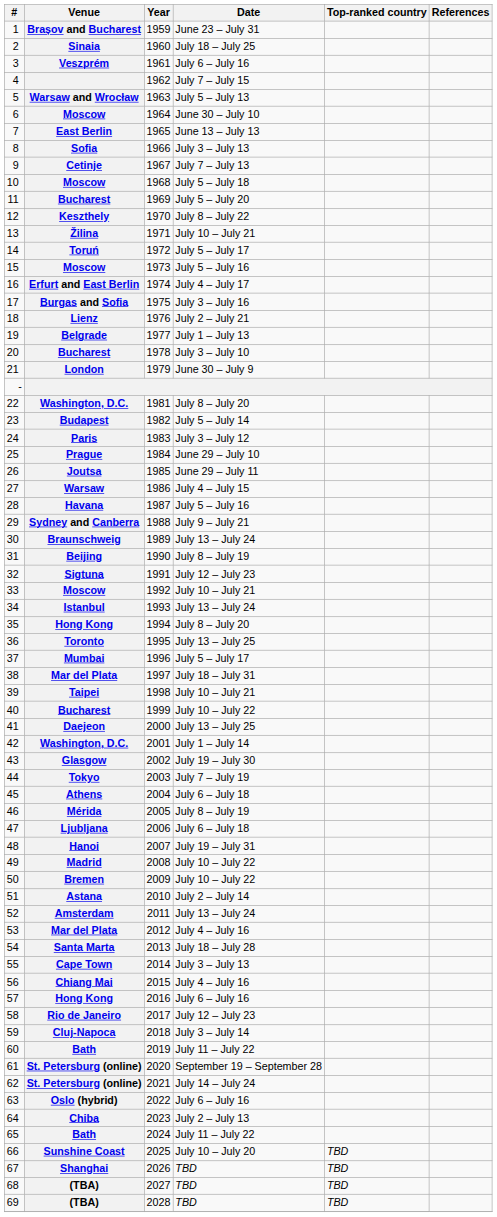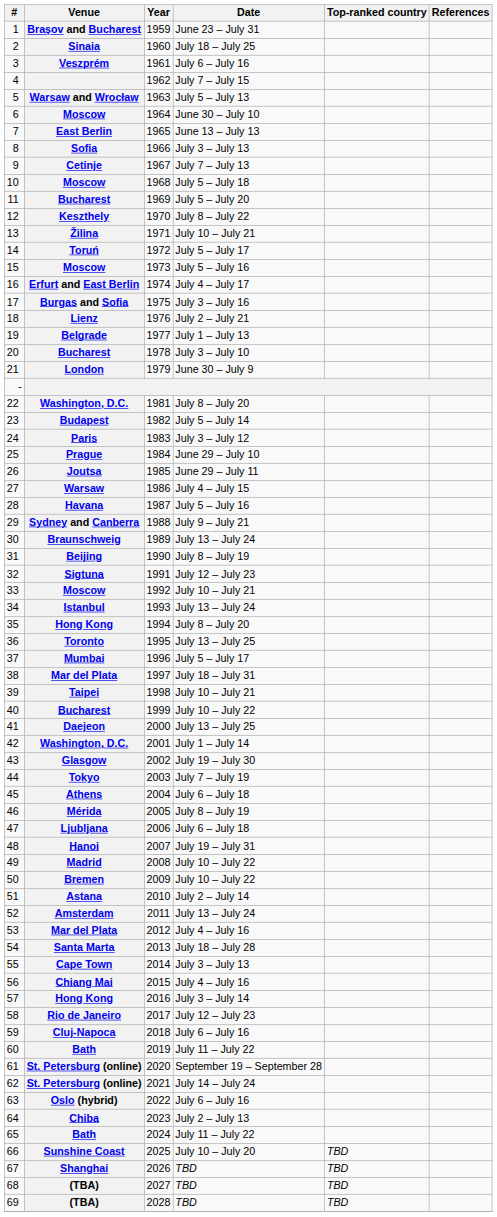 <table class="wikitable sortable plainrowheaders">
 <tr>
 <th scope=col>#</th>
 <th scope=col>Venue</th>
 <th scope=col>Year</th>
 <th class="unsortable" scope=col>Date</th>
 <th scope=col>Top-ranked country</th>
 <th class="unsortable" scope=col>References</th>
 </tr>
 <tr>
 <td align=right>1 </td>
 <th scope=row> <a href='#'>Brașov</a> and <a href='#'>Bucharest</a></th>
 <td align=center>1959</td>
 <td>June 23 – July 31</td>
 <td></td>
 <td align=center></td>
 </tr>
 <tr>
 <td align=right>2 </td>
 <th scope=row> <a href='#'>Sinaia</a></th>
 <td align=center>1960</td>
 <td>July 18 – July 25</td>
 <td></td>
 <td align=center></td>
 </tr>
 <tr>
 <td align=right>3 </td>
 <th scope=row> <a href='#'>Veszprém</a></th>
 <td align=center>1961</td>
 <td>July 6 – July 16</td>
 <td></td>
 <td align=center></td>
 </tr>
 <tr>
 <td align=right>4 </td>
 <th scope=row> </th>
 <td align=center>1962</td>
 <td>July 7 – July 15</td>
 <td></td>
 <td align=center></td>
 </tr>
 <tr>
 <td align=right>5 </td>
 <th scope=row> <a href='#'>Warsaw</a> and <a href='#'>Wrocław</a></th>
 <td align=center>1963</td>
 <td>July 5 – July 13</td>
 <td></td>
 <td align=center></td>
 </tr>
 <tr>
 <td align=right>6 </td>
 <th scope=row> <a href='#'>Moscow</a></th>
 <td align=center>1964</td>
 <td>June 30 – July 10</td>
 <td></td>
 <td align=center></td>
 </tr>
 <tr>
 <td align=right>7 </td>
 <th scope=row> <a href='#'>East Berlin</a></th>
 <td align=center>1965</td>
 <td>June 13 – July 13</td>
 <td></td>
 <td align=center></td>
 </tr>
 <tr>
 <td align=right>8 </td>
 <th scope=row> <a href='#'>Sofia</a></th>
 <td align=center>1966</td>
 <td>July 3 – July 13</td>
 <td></td>
 <td align=center></td>
 </tr>
 <tr>
 <td align=right>9 </td>
 <th scope=row> <a href='#'>Cetinje</a></th>
 <td align=center>1967</td>
 <td>July 7 – July 13</td>
 <td></td>
 <td align=center></td>
 </tr>
 <tr>
 <td align=right>10 </td>
 <th scope=row> <a href='#'>Moscow</a></th>
 <td align=center>1968</td>
 <td>July 5 – July 18</td>
 <td></td>
 <td align=center></td>
 </tr>
 <tr>
 <td align=right>11 </td>
 <th scope=row> <a href='#'>Bucharest</a></th>
 <td align=center>1969</td>
 <td>July 5 – July 20</td>
 <td></td>
 <td align=center></td>
 </tr>
 <tr>
 <td align=right>12 </td>
 <th scope=row> <a href='#'>Keszthely</a></th>
 <td align=center>1970</td>
 <td>July 8 – July 22</td>
 <td></td>
 <td align=center></td>
 </tr>
 <tr>
 <td align=right>13 </td>
 <th scope=row> <a href='#'>Žilina</a></th>
 <td align=center>1971</td>
 <td>July 10 – July 21</td>
 <td></td>
 <td align=center></td>
 </tr>
 <tr>
 <td align=right>14 </td>
 <th scope=row> <a href='#'>Toruń</a></th>
 <td align=center>1972</td>
 <td>July 5 – July 17</td>
 <td></td>
 <td align=center></td>
 </tr>
 <tr>
 <td align=right>15 </td>
 <th scope=row> <a href='#'>Moscow</a></th>
 <td align=center>1973</td>
 <td>July 5 – July 16</td>
 <td></td>
 <td align=center></td>
 </tr>
 <tr>
 <td align=right>16 </td>
 <th scope=row> <a href='#'>Erfurt</a> and <a href='#'>East Berlin</a></th>
 <td align=center>1974</td>
 <td>July 4 – July 17</td>
 <td></td>
 <td align=center></td>
 </tr>
 <tr>
 <td align=right>17 </td>
 <th scope=row> <a href='#'>Burgas</a> and <a href='#'>Sofia</a></th>
 <td align=center>1975</td>
 <td>July 3 – July 16</td>
 <td></td>
 <td align=center></td>
 </tr>
 <tr>
 <td align=right>18 </td>
 <th scope=row> <a href='#'>Lienz</a></th>
 <td align=center>1976</td>
 <td>July 2 – July 21</td>
 <td></td>
 <td align=center></td>
 </tr>
 <tr>
 <td align=right>19 </td>
 <th scope=row> <a href='#'>Belgrade</a></th>
 <td align=center>1977</td>
 <td>July 1 – July 13</td>
 <td></td>
 <td align=center></td>
 </tr>
 <tr>
 <td align=right>20 </td>
 <th scope=row> <a href='#'>Bucharest</a></th>
 <td align=center>1978</td>
 <td>July 3 – July 10</td>
 <td></td>
 <td align=center></td>
 </tr>
 <tr>
 <td align=right>21 </td>
 <th scope=row> <a href='#'>London</a></th>
 <td align=center>1979</td>
 <td>June 30 – July 9</td>
 <td></td>
 <td align=center></td>
 </tr>
 <tr>
 <td align=right>-</td>
 <th scope=row colspan=5></th>
 </tr>
 <tr>
 <td align=right>22 </td>
 <th scope=row> <a href='#'>Washington, D.C.</a></th>
 <td align=center>1981</td>
 <td>July 8 – July 20</td>
 <td></td>
 <td align=center></td>
 </tr>
 <tr>
 <td align=right>23 </td>
 <th scope=row> <a href='#'>Budapest</a></th>
 <td align=center>1982</td>
 <td>July 5 – July 14</td>
 <td></td>
 <td align=center></td>
 </tr>
 <tr>
 <td align=right>24 </td>
 <th scope=row> <a href='#'>Paris</a></th>
 <td align=center>1983</td>
 <td>July 3 – July 12</td>
 <td></td>
 <td align=center></td>
 </tr>
 <tr>
 <td align=right>25 </td>
 <th scope=row> <a href='#'>Prague</a></th>
 <td align=center>1984</td>
 <td>June 29 – July 10</td>
 <td></td>
 <td align=center></td>
 </tr>
 <tr>
 <td align=right>26 </td>
 <th scope=row> <a href='#'>Joutsa</a></th>
 <td align=center>1985</td>
 <td>June 29 – July 11</td>
 <td></td>
 <td align=center></td>
 </tr>
 <tr>
 <td align=right>27 </td>
 <th scope=row> <a href='#'>Warsaw</a></th>
 <td align=center>1986</td>
 <td>July 4 – July 15</td>
 <td><br></td>
 <td align=center></td>
 </tr>
 <tr>
 <td align=right>28 </td>
 <th scope=row> <a href='#'>Havana</a></th>
 <td align=center>1987</td>
 <td>July 5 – July 16</td>
 <td></td>
 <td align=center></td>
 </tr>
 <tr>
 <td align=right>29 </td>
 <th scope=row> <a href='#'>Sydney</a> and <a href='#'>Canberra</a></th>
 <td align=center>1988</td>
 <td>July 9 – July 21</td>
 <td></td>
 <td align=center></td>
 </tr>
 <tr>
 <td align=right>30 </td>
 <th scope=row> <a href='#'>Braunschweig</a></th>
 <td align=center>1989</td>
 <td>July 13 – July 24</td>
 <td></td>
 <td align=center></td>
 </tr>
 <tr>
 <td align=right>31 </td>
 <th scope=row> <a href='#'>Beijing</a></th>
 <td align=center>1990</td>
 <td>July 8 – July 19</td>
 <td></td>
 <td align=center></td>
 </tr>
 <tr>
 <td align=right>32 </td>
 <th scope=row> <a href='#'>Sigtuna</a></th>
 <td align=center>1991</td>
 <td>July 12 – July 23</td>
 <td></td>
 <td align=center></td>
 </tr>
 <tr>
 <td align=right>33 </td>
 <th scope=row> <a href='#'>Moscow</a></th>
 <td align=center>1992</td>
 <td>July 10 – July 21</td>
 <td></td>
 <td align=center></td>
 </tr>
 <tr>
 <td align=right>34 </td>
 <th scope=row> <a href='#'>Istanbul</a></th>
 <td align=center>1993</td>
 <td>July 13 – July 24</td>
 <td></td>
 <td align=center></td>
 </tr>
 <tr>
 <td align=right>35 </td>
 <th scope=row> <a href='#'>Hong Kong</a></th>
 <td align=center>1994</td>
 <td>July 8 – July 20</td>
 <td></td>
 <td align=center></td>
 </tr>
 <tr>
 <td align=right>36 </td>
 <th scope=row> <a href='#'>Toronto</a></th>
 <td align=center>1995</td>
 <td>July 13 – July 25</td>
 <td></td>
 <td align=center></td>
 </tr>
 <tr>
 <td align=right>37 </td>
 <th scope=row> <a href='#'>Mumbai</a></th>
 <td align=center>1996</td>
 <td>July 5 – July 17</td>
 <td></td>
 <td align=center></td>
 </tr>
 <tr>
 <td align=right>38 </td>
 <th scope=row> <a href='#'>Mar del Plata</a></th>
 <td align=center>1997</td>
 <td>July 18 – July 31</td>
 <td></td>
 <td align=center></td>
 </tr>
 <tr>
 <td align=right>39 </td>
 <th scope=row> <a href='#'>Taipei</a></th>
 <td align=center>1998</td>
 <td>July 10 – July 21</td>
 <td></td>
 <td align=center></td>
 </tr>
 <tr>
 <td align=right>40 </td>
 <th scope=row> <a href='#'>Bucharest</a></th>
 <td align=center>1999</td>
 <td>July 10 – July 22</td>
 <td><br></td>
 <td align=center></td>
 </tr>
 <tr>
 <td align=right>41 </td>
 <th scope=row> <a href='#'>Daejeon</a></th>
 <td align=center>2000</td>
 <td>July 13 – July 25</td>
 <td></td>
 <td align=center></td>
 </tr>
 <tr>
 <td align=right>42 </td>
 <th scope=row> <a href='#'>Washington, D.C.</a></th>
 <td align=center>2001</td>
 <td>July 1 – July 14</td>
 <td></td>
 <td align=center></td>
 </tr>
 <tr>
 <td align=right>43 </td>
 <th scope=row> <a href='#'>Glasgow</a></th>
 <td align=center>2002</td>
 <td>July 19 – July 30</td>
 <td></td>
 <td align=center></td>
 </tr>
 <tr>
 <td align=right>44 </td>
 <th scope=row> <a href='#'>Tokyo</a></th>
 <td align=center>2003</td>
 <td>July 7 – July 19</td>
 <td></td>
 <td align=center></td>
 </tr>
 <tr>
 <td align=right>45 </td>
 <th scope=row> <a href='#'>Athens</a></th>
 <td align=center>2004</td>
 <td>July 6 – July 18</td>
 <td></td>
 <td align=center></td>
 </tr>
 <tr>
 <td align=right>46 </td>
 <th scope=row> <a href='#'>Mérida</a></th>
 <td align=center>2005</td>
 <td>July 8 – July 19</td>
 <td></td>
 <td align=center></td>
 </tr>
 <tr>
 <td align=right>47 </td>
 <th scope=row> <a href='#'>Ljubljana</a></th>
 <td align=center>2006</td>
 <td>July 6 – July 18</td>
 <td></td>
 <td align=center></td>
 </tr>
 <tr>
 <td align=right>48 </td>
 <th scope=row> <a href='#'>Hanoi</a></th>
 <td align=center>2007</td>
 <td>July 19 – July 31</td>
 <td></td>
 <td align=center></td>
 </tr>
 <tr>
 <td align=right>49 </td>
 <th scope=row> <a href='#'>Madrid</a></th>
 <td align=center>2008</td>
 <td>July 10 – July 22</td>
 <td></td>
 <td align=center></td>
 </tr>
 <tr>
 <td align=right>50 </td>
 <th scope=row> <a href='#'>Bremen</a></th>
 <td align=center>2009</td>
 <td>July 10 – July 22</td>
 <td></td>
 <td align=center></td>
 </tr>
 <tr>
 <td align=right>51 </td>
 <th scope=row> <a href='#'>Astana</a></th>
 <td align=center>2010</td>
 <td>July 2 – July 14</td>
 <td></td>
 <td align=center></td>
 </tr>
 <tr>
 <td align=right>52 </td>
 <th scope=row> <a href='#'>Amsterdam</a></th>
 <td align=center>2011</td>
 <td>July 13 – July 24</td>
 <td></td>
 <td align=center></td>
 </tr>
 <tr>
 <td align=right>53 </td>
 <th scope=row> <a href='#'>Mar del Plata</a></th>
 <td align=center>2012</td>
 <td>July 4 – July 16</td>
 <td></td>
 <td align=center></td>
 </tr>
 <tr>
 <td align=right>54 </td>
 <th scope=row> <a href='#'>Santa Marta</a></th>
 <td align=center>2013</td>
 <td>July 18 – July 28</td>
 <td></td>
 <td align=center></td>
 </tr>
 <tr>
 <td align=right>55 </td>
 <th scope=row> <a href='#'>Cape Town</a></th>
 <td align=center>2014</td>
 <td>July 3 – July 13</td>
 <td></td>
 <td align=center></td>
 </tr>
 <tr>
 <td align=right>56 </td>
 <th scope=row> <a href='#'>Chiang Mai</a></th>
 <td align=center>2015</td>
 <td>July 4 – July 16</td>
 <td></td>
 <td align=center></td>
 </tr>
 <tr>
 <td align=right>57 </td>
 <th scope=row> <a href='#'>Hong Kong</a></th>
 <td align=center>2016</td>
-<td>July 6 – July 16</td>
+<td>July 3 – July 14</td>
 <td></td>
 <td align=center></td>
 </tr>
 <tr>
 <td align=right>58 </td>
 <th scope=row> <a href='#'>Rio de Janeiro</a></th>
 <td align=center>2017</td>
 <td>July 12 – July 23</td>
 <td></td>
 <td align=center></td>
 </tr>
 <tr>
 <td align=right>59 </td>
 <th scope=row> <a href='#'>Cluj-Napoca</a></th>
 <td align=center>2018</td>
-<td>July 3 – July 14</td>
+<td>July 6 – July 16</td>
 <td></td>
 <td align=center></td>
 </tr>
 <tr>
 <td align=right>60 </td>
 <th scope=row> <a href='#'>Bath</a></th>
 <td align=center>2019</td>
 <td>July 11 – July 22</td>
 <td><br></td>
 <td align=center></td>
 </tr>
 <tr>
 <td align=right>61 </td>
 <th scope=row><em></em> <a href='#'>St. Petersburg</a> (online)</th>
 <td align=center>2020</td>
 <td>September 19 – September 28</td>
 <td></td>
 <td align=center></td>
 </tr>
 <tr>
 <td align=right>62 </td>
 <th scope="row"><em></em> <a href='#'>St. Petersburg</a> (online)</th>
 <td align=center>2021</td>
 <td>July 14 – July 24</td>
 <td></td>
 <td align=center></td>
 </tr>
 <tr>
 <td align=right>63 </td>
 <th scope=row><em></em> <a href='#'>Oslo</a> (hybrid)</th>
 <td align=center>2022</td>
 <td>July 6 – July 16</td>
 <td></td>
 <td align=center></td>
 </tr>
 <tr>
 <td align=right>64 </td>
 <th scope=row><em></em> <a href='#'>Chiba</a></th>
 <td align=center>2023</td>
 <td>July 2 – July 13</td>
 <td></td>
 <td align=center></td>
 </tr>
 <tr>
 <td align=right>65 </td>
 <th scope=row><em></em> <a href='#'>Bath</a></th>
 <td align=center>2024</td>
 <td>July 11 – July 22</td>
 <td></td>
 <td align=center></td>
 </tr>
 <tr>
 <td align=right>66 </td>
 <th scope=row><em></em> <a href='#'>Sunshine Coast</a></th>
 <td align=center>2025</td>
 <td>July 10 – July 20</td>
 <td><em>TBD</em></td>
 <td align=center></td>
 </tr>
 <tr>
 <td align=right>67 </td>
 <th scope=row><em></em> <a href='#'>Shanghai</a></th>
 <td align=center>2026</td>
 <td><em>TBD</em></td>
 <td><em>TBD</em></td>
 <td align=center></td>
 </tr>
 <tr>
 <td align=right>68 </td>
 <th scope=row><em></em> (TBA)</th>
 <td align=center>2027</td>
 <td><em>TBD</em></td>
 <td><em>TBD</em></td>
 <td align=center></td>
 </tr>
 <tr>
 <td align=right>69 </td>
 <th scope=row><em></em> (TBA)</th>
 <td align=center>2028</td>
 <td><em>TBD</em></td>
 <td><em>TBD</em></td>
 <td align=center></td>
 </tr>
 <tr>
 </tr>
 </table>
